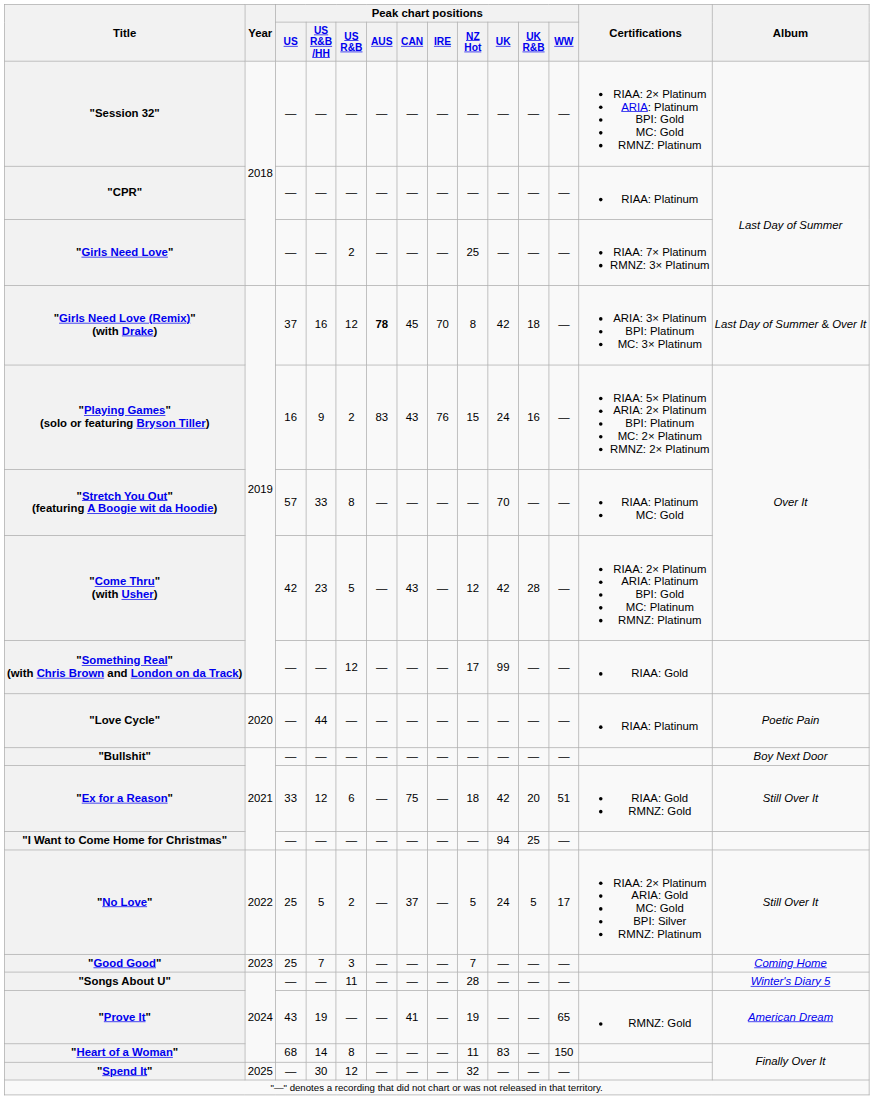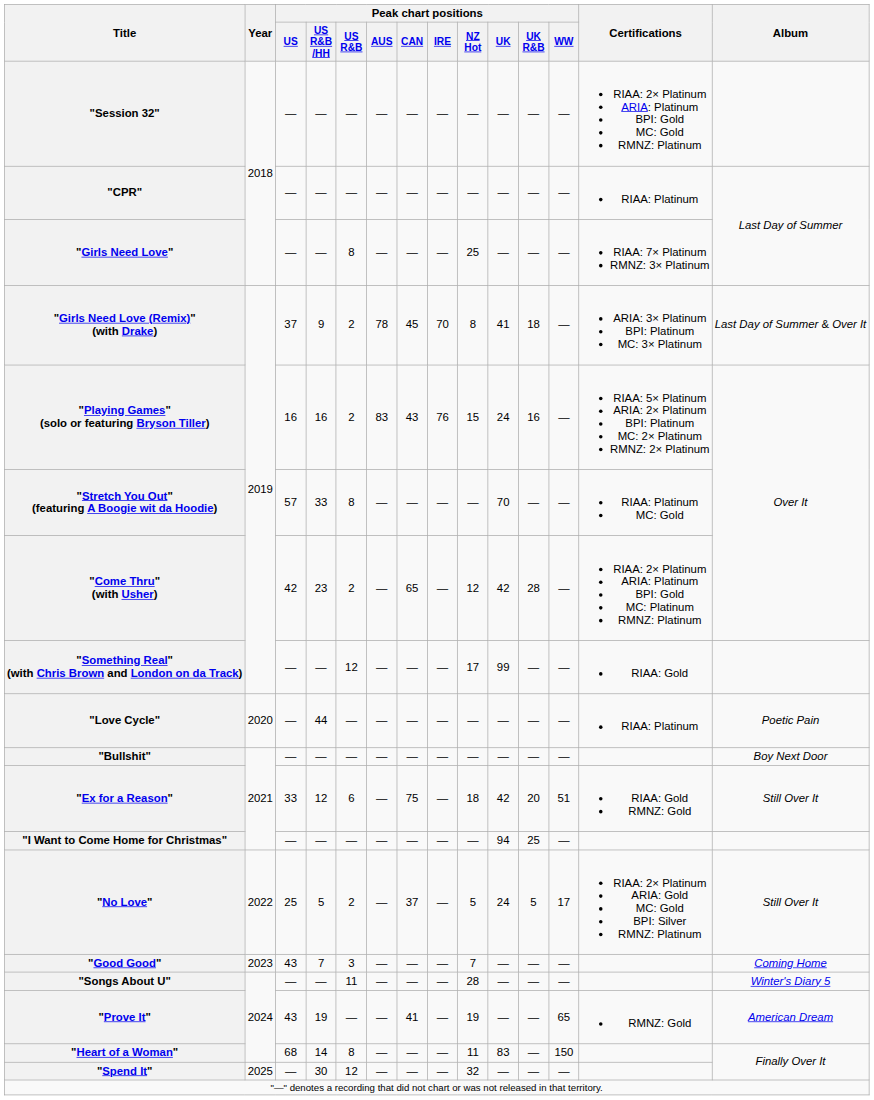 <table class="wikitable plainrowheaders" style="text-align:center;">
 <tr>
 <th scope="col" rowspan="2">Title</th>
 <th scope="col" rowspan="2">Year</th>
 <th scope="col" colspan="10">Peak chart positions</th>
 <th scope="col" rowspan="2">Certifications</th>
 <th scope="col" rowspan="2">Album</th>
 </tr>
 <tr>
 <th scope="col" style="width:2.5em;font-size:90%;"><a href='#'>US</a><br></th>
 <th scope="col" style="width:2.5em;font-size:90%;"><a href='#'>US<br>R&B<br>/HH</a><br></th>
 <th scope="col" style="width:2.5em;font-size:90%;"><a href='#'>US<br>R&B</a><br></th>
 <th scope="col" style="width:2.5em;font-size:90%;"><a href='#'>AUS</a><br></th>
 <th scope="col" style="width:2.5em;font-size:90%;"><a href='#'>CAN</a><br></th>
 <th scope="col" style="width:2.5em;font-size:90%;"><a href='#'>IRE</a><br></th>
 <th scope="col" style="width:2.5em;font-size:90%;"><a href='#'>NZ Hot</a><br></th>
 <th scope="col" style="width:2.5em;font-size:90%;"><a href='#'>UK</a><br></th>
 <th scope="col" style="width:2.5em;font-size:90%;"><a href='#'>UK<br>R&B</a><br></th>
 <th scope="col" style="width:2.5em;font-size:90%;"><a href='#'>WW</a><br></th>
 </tr>
 <tr>
 <th scope="row">"Session 32"</th>
 <td rowspan="3">2018</td>
 <td>—</td>
 <td>—</td>
 <td>—</td>
 <td>—</td>
 <td>—</td>
 <td>—</td>
 <td>—</td>
 <td>—</td>
 <td>—</td>
 <td>—</td>
 <td><br><ul><li>RIAA: 2× Platinum</li><li><a href='#'>ARIA</a>: Platinum</li><li>BPI: Gold</li><li>MC: Gold</li><li>RMNZ: Platinum</li></ul></td>
 <td></td>
 </tr>
 <tr>
 <th scope="row">"CPR"</th>
 <td>—</td>
 <td>—</td>
 <td>—</td>
 <td>—</td>
 <td>—</td>
 <td>—</td>
 <td>—</td>
 <td>—</td>
 <td>—</td>
 <td>—</td>
 <td><br><ul><li>RIAA: Platinum</li></ul></td>
 <td rowspan="2"><em>Last Day of Summer</em></td>
 </tr>
 <tr>
 <th scope="row">"<a href='#'>Girls Need Love</a>"</th>
 <td>—</td>
 <td>—</td>
-<td>2</td>
+<td>8</td>
 <td>—</td>
 <td>—</td>
 <td>—</td>
 <td>25</td>
 <td>—</td>
 <td>—</td>
 <td>—</td>
 <td><br><ul><li>RIAA: 7× Platinum</li><li>RMNZ: 3× Platinum</li></ul></td>
 </tr>
 <tr>
 <th scope="row">"<a href='#'>Girls Need Love (Remix)</a>"<br><span>(with <a href='#'>Drake</a>)</span></th>
 <td rowspan="5">2019</td>
 <td>37</td>
-<td>16</td>
-<td>12</td>
-<td><strong>78</strong></td>
+<td>9</td>
+<td>2</td>
+<td>78</td>
 <td>45</td>
 <td>70</td>
 <td>8</td>
-<td>42</td>
+<td>41</td>
 <td>18</td>
 <td>—</td>
 <td><br><ul><li>ARIA: 3× Platinum</li><li>BPI: Platinum</li><li>MC: 3× Platinum</li></ul></td>
 <td><em>Last Day of Summer</em> & <em>Over It</em></td>
 </tr>
 <tr>
 <th scope="row">"<a href='#'>Playing Games</a>"<br><span>(solo or featuring <a href='#'>Bryson Tiller</a>)</span></th>
 <td>16</td>
-<td>9</td>
+<td>16</td>
 <td>2</td>
 <td>83</td>
 <td>43</td>
 <td>76</td>
 <td>15</td>
 <td>24</td>
 <td>16</td>
 <td>—</td>
 <td><br><ul><li>RIAA: 5× Platinum</li><li>ARIA: 2× Platinum</li><li>BPI: Platinum</li><li>MC: 2× Platinum</li><li>RMNZ: 2× Platinum</li></ul></td>
 <td rowspan="3"><em>Over It</em></td>
 </tr>
 <tr>
 <th scope="row">"<a href='#'>Stretch You Out</a>"<br><span>(featuring <a href='#'>A Boogie wit da Hoodie</a>)</span><br></th>
 <td>57</td>
 <td>33</td>
 <td>8</td>
 <td>—</td>
 <td>—</td>
 <td>—</td>
 <td>—</td>
 <td>70</td>
 <td>—</td>
 <td>—</td>
 <td><br><ul><li>RIAA: Platinum</li><li>MC: Gold</li></ul></td>
 </tr>
 <tr>
 <th scope="row">"<a href='#'>Come Thru</a>"<br><span>(with <a href='#'>Usher</a>)</span></th>
 <td>42</td>
 <td>23</td>
-<td>5</td>
+<td>2</td>
 <td>—</td>
-<td>43</td>
+<td>65</td>
 <td>—</td>
 <td>12</td>
 <td>42</td>
 <td>28</td>
 <td>—</td>
 <td><br><ul><li>RIAA: 2× Platinum</li><li>ARIA: Platinum</li><li>BPI: Gold</li><li>MC: Platinum</li><li>RMNZ: Platinum</li></ul></td>
 </tr>
 <tr>
 <th scope="row">"<a href='#'>Something Real</a>"<br><span>(with <a href='#'>Chris Brown</a> and <a href='#'>London on da Track</a>)</span></th>
 <td>—</td>
 <td>—</td>
 <td>12</td>
 <td>—</td>
 <td>—</td>
 <td>—</td>
 <td>17</td>
 <td>99</td>
 <td>—</td>
 <td>—</td>
 <td><br><ul><li>RIAA: Gold</li></ul></td>
 <td></td>
 </tr>
 <tr>
 <th scope="row">"Love Cycle"<br></th>
 <td>2020</td>
 <td>—</td>
 <td>44</td>
 <td>—</td>
 <td>—</td>
 <td>—</td>
 <td>—</td>
 <td>—</td>
 <td>—</td>
 <td>—</td>
 <td>—</td>
 <td><br><ul><li>RIAA: Platinum</li></ul></td>
 <td><em>Poetic Pain</em></td>
 </tr>
 <tr>
 <th scope="row">"Bullshit"<br></th>
 <td rowspan="3">2021</td>
 <td>—</td>
 <td>—</td>
 <td>—</td>
 <td>—</td>
 <td>—</td>
 <td>—</td>
 <td>—</td>
 <td>—</td>
 <td>—</td>
 <td>—</td>
 <td></td>
 <td><em>Boy Next Door</em></td>
 </tr>
 <tr>
 <th scope="row">"<a href='#'>Ex for a Reason</a>"<br></th>
 <td>33</td>
 <td>12</td>
 <td>6</td>
 <td>—</td>
 <td>75</td>
 <td>—</td>
 <td>18</td>
 <td>42</td>
 <td>20</td>
 <td>51</td>
 <td><br><ul><li>RIAA: Gold</li><li>RMNZ: Gold</li></ul></td>
 <td><em>Still Over It</em></td>
 </tr>
 <tr>
 <th scope="row">"I Want to Come Home for Christmas"</th>
 <td>—</td>
 <td>—</td>
 <td>—</td>
 <td>—</td>
 <td>—</td>
 <td>—</td>
 <td>—</td>
 <td>94</td>
 <td>25</td>
 <td>—</td>
 <td></td>
 <td></td>
 </tr>
 <tr>
 <th scope="row">"<a href='#'>No Love</a>"<br></th>
 <td>2022</td>
 <td>25</td>
 <td>5</td>
 <td>2</td>
 <td>—</td>
 <td>37</td>
 <td>—</td>
 <td>5</td>
 <td>24</td>
 <td>5</td>
 <td>17</td>
 <td><br><ul><li>RIAA: 2× Platinum</li><li>ARIA: Gold</li><li>MC: Gold</li><li>BPI: Silver</li><li>RMNZ: Platinum</li></ul></td>
 <td><em>Still Over It</em></td>
 </tr>
 <tr>
 <th scope="row">"<a href='#'>Good Good</a>" <br></th>
 <td>2023</td>
-<td>25</td>
+<td>43</td>
 <td>7</td>
 <td>3</td>
 <td>—</td>
 <td>—</td>
 <td>—</td>
 <td>7</td>
 <td>—</td>
 <td>—</td>
 <td>—</td>
 <td></td>
 <td><em><a href='#'>Coming Home</a></em></td>
 </tr>
 <tr>
 <th scope="row">"Songs About U" <br></th>
 <td rowspan="3">2024</td>
 <td>—</td>
 <td>—</td>
 <td>11</td>
 <td>—</td>
 <td>—</td>
 <td>—</td>
 <td>28</td>
 <td>—</td>
 <td>—</td>
 <td>—</td>
 <td></td>
 <td><em><a href='#'>Winter's Diary 5</a></em></td>
 </tr>
 <tr>
 <th scope="row">"<a href='#'>Prove It</a>"<br></th>
 <td>43</td>
 <td>19</td>
 <td>—</td>
 <td>—</td>
 <td>41</td>
 <td>—</td>
 <td>19</td>
 <td>—</td>
 <td>—</td>
 <td>65</td>
 <td><br><ul><li>RMNZ: Gold</li></ul></td>
 <td><em><a href='#'>American Dream</a></em></td>
 </tr>
 <tr>
 <th scope="row">"<a href='#'>Heart of a Woman</a>"</th>
 <td>68</td>
 <td>14</td>
 <td>8</td>
 <td>—</td>
 <td>—</td>
 <td>—</td>
 <td>11</td>
 <td>83</td>
 <td>—</td>
 <td>150</td>
 <td></td>
 <td rowspan="2"><em>Finally Over It</em></td>
 </tr>
 <tr>
 <th scope="row">"<a href='#'>Spend It</a>"</th>
 <td>2025</td>
 <td>—</td>
 <td>30</td>
 <td>12</td>
 <td>—</td>
 <td>—</td>
 <td>—</td>
 <td>32</td>
 <td>—</td>
 <td>—</td>
 <td>—</td>
 <td></td>
 </tr>
 <tr>
 <td colspan="15" style="font-size:85%">"—" denotes a recording that did not chart or was not released in that territory.</td>
 </tr>
 </table>
